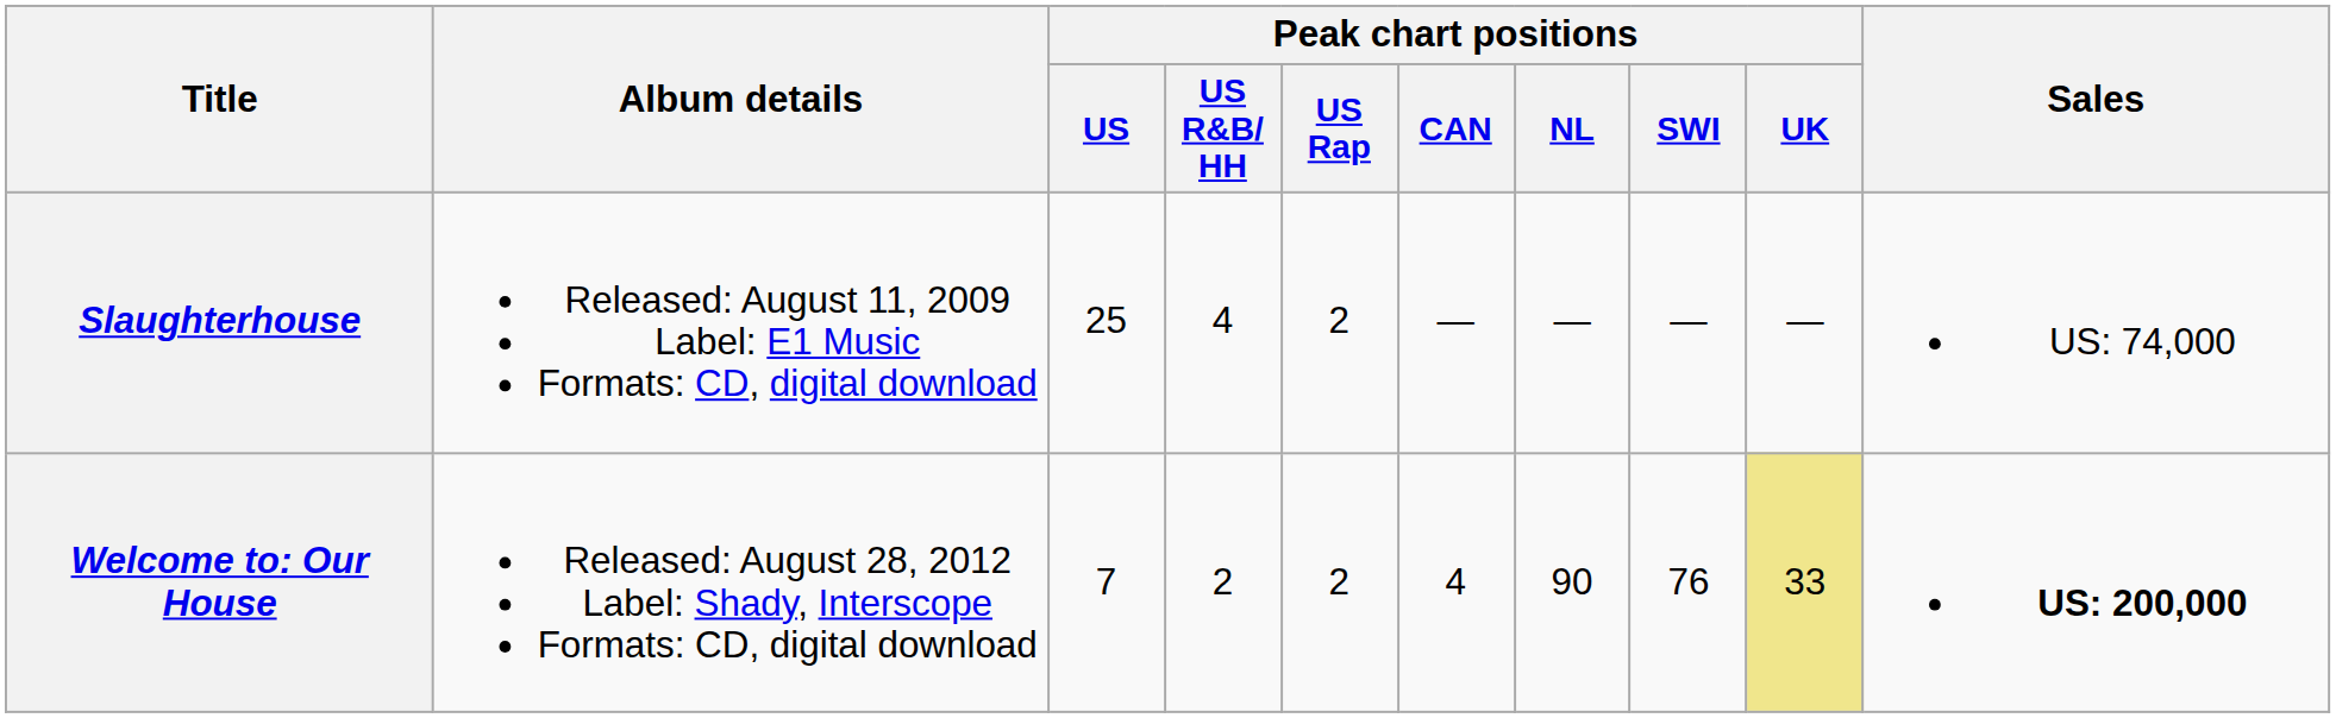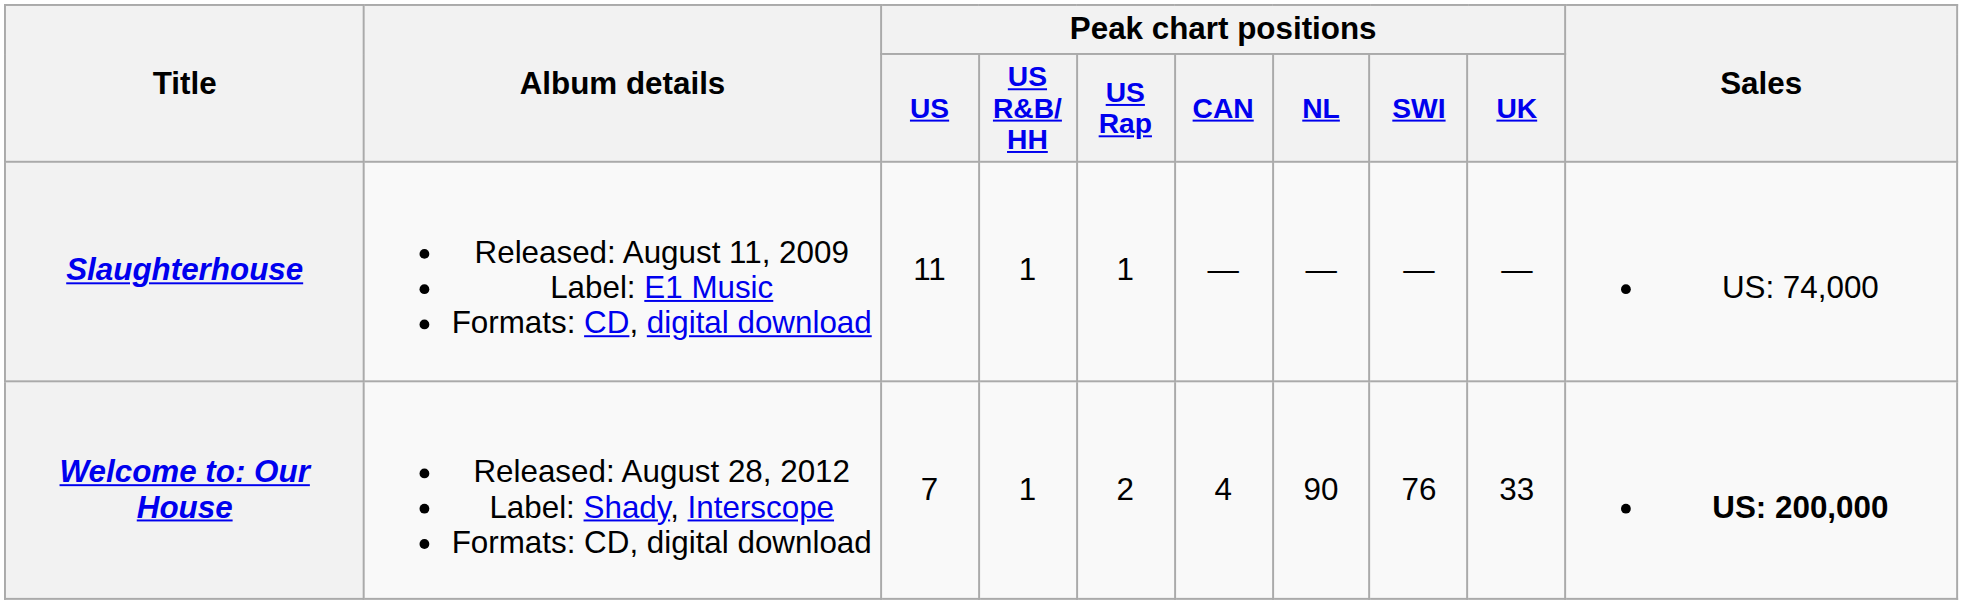 <table class="wikitable plainrowheaders" style="text-align:center;">
 <tr>
 <th scope="col" rowspan="2" style="width:11em;">Title</th>
 <th scope="col" rowspan="2" style="width:16em;">Album details</th>
 <th scope="col" colspan="7">Peak chart positions</th>
 <th scope="col" rowspan="2" style="width:12em;">Sales</th>
 </tr>
 <tr>
 <th scope="col" style="width:3em;font-size:90%;"><a href='#'>US</a></th>
 <th scope="col" style="width:3em;font-size:90%;"><a href='#'>US R&B/<br>HH</a></th>
 <th scope="col" style="width:3em;font-size:90%;"><a href='#'>US <br>Rap</a></th>
 <th scope="col" style="width:3em;font-size:90%;"><a href='#'>CAN</a></th>
 <th scope="col" style="width:3em;font-size:90%;"><a href='#'>NL</a></th>
 <th scope="col" style="width:3em;font-size:90%;"><a href='#'>SWI</a></th>
 <th scope="col" style="width:3em;font-size:90%;"><a href='#'>UK</a></th>
 </tr>
 <tr>
 <th scope="row"><em><a href='#'>Slaughterhouse</a></em></th>
 <td><br><ul><li>Released: August 11, 2009</li><li>Label: <a href='#'>E1 Music</a></li><li>Formats: <a href='#'>CD</a>, <a href='#'>digital download</a></li></ul></td>
-<td>25</td>
-<td>4</td>
-<td>2</td>
+<td>11</td>
+<td>1</td>
+<td>1</td>
 <td>—</td>
 <td>—</td>
 <td>—</td>
 <td>—</td>
 <td><br><ul><li>US: 74,000</li></ul></td>
 </tr>
 <tr>
 <th scope="row"><em><a href='#'>Welcome to: Our House</a></em></th>
 <td><br><ul><li>Released: August 28, 2012</li><li>Label: <a href='#'>Shady</a>, <a href='#'>Interscope</a></li><li>Formats: CD, digital download</li></ul></td>
 <td>7</td>
-<td>2</td>
+<td>1</td>
 <td>2</td>
 <td>4</td>
 <td>90</td>
 <td>76</td>
-<td style="background: khaki;">33</td>
+<td>33</td>
 <td><strong><br><ul><li>US: 200,000</li></ul></strong></td>
 </tr>
 </table>
